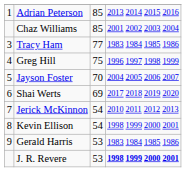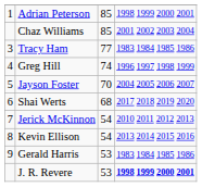 <table class="wikitable">
 <tr>
 </tr>
 <tr>
 <td>1</td>
 <td><a href='#'>Adrian Peterson</a></td>
 <td><abbr>85</abbr></td>
-<td style="font-size:80%;"><a href='#'>2013</a> <a href='#'>2014</a> <a href='#'>2015</a> <a href='#'>2016</a></td>
+<td style="font-size:80%;"><a href='#'>1998</a> <a href='#'>1999</a> <a href='#'>2000</a> <a href='#'>2001</a></td>
 </tr>
 <tr>
 <td></td>
 <td>Chaz Williams</td>
 <td><abbr>85</abbr></td>
 <td style="font-size:80%;"><a href='#'>2001</a> <a href='#'>2002</a> <a href='#'>2003</a> <a href='#'>2004</a></td>
 </tr>
 <tr>
 <td>3</td>
 <td><a href='#'>Tracy Ham</a></td>
 <td><abbr>77</abbr></td>
 <td style="font-size:80%;"><a href='#'>1983</a> <a href='#'>1984</a> <a href='#'>1985</a> <a href='#'>1986</a></td>
 </tr>
 <tr>
 <td>4</td>
 <td>Greg Hill</td>
-<td><abbr>75</abbr></td>
+<td><abbr>74</abbr></td>
 <td style="font-size:80%;"><a href='#'>1996</a> <a href='#'>1997</a> <a href='#'>1998</a> <a href='#'>1999</a></td>
 </tr>
 <tr>
 <td>5</td>
 <td><a href='#'>Jayson Foster</a></td>
 <td><abbr>70</abbr></td>
 <td style="font-size:80%;"><a href='#'>2004</a> <a href='#'>2005</a> <a href='#'>2006</a> <a href='#'>2007</a></td>
 </tr>
 <tr>
 <td>6</td>
 <td>Shai Werts</td>
-<td><abbr>69</abbr></td>
+<td><abbr>68</abbr></td>
 <td style="font-size:80%;"><a href='#'>2017</a> <a href='#'>2018</a> <a href='#'>2019</a> <a href='#'>2020</a></td>
 </tr>
 <tr>
 <td>7</td>
 <td><a href='#'>Jerick McKinnon</a></td>
 <td><abbr>54</abbr></td>
 <td style="font-size:80%;"><a href='#'>2010</a> <a href='#'>2011</a> <a href='#'>2012</a> <a href='#'>2013</a></td>
 </tr>
 <tr>
 <td>8</td>
 <td>Kevin Ellison</td>
 <td><abbr>54</abbr></td>
-<td style="font-size:80%;"><a href='#'>1998</a> <a href='#'>1999</a> <a href='#'>2000</a> <a href='#'>2001</a></td>
+<td style="font-size:80%;"><a href='#'>2013</a> <a href='#'>2014</a> <a href='#'>2015</a> <a href='#'>2016</a></td>
 </tr>
 <tr>
 <td>9</td>
 <td>Gerald Harris</td>
 <td><abbr>53</abbr></td>
 <td style="font-size:80%;"><a href='#'>1983</a> <a href='#'>1984</a> <a href='#'>1985</a> <a href='#'>1986</a></td>
 </tr>
 <tr>
 <td></td>
 <td>J. R. Revere</td>
 <td><abbr>53</abbr></td>
 <td style="font-size:80%;"><strong><a href='#'>1998</a> <a href='#'>1999</a> <a href='#'>2000</a> <a href='#'>2001</a></strong></td>
 </tr>
 </table>
